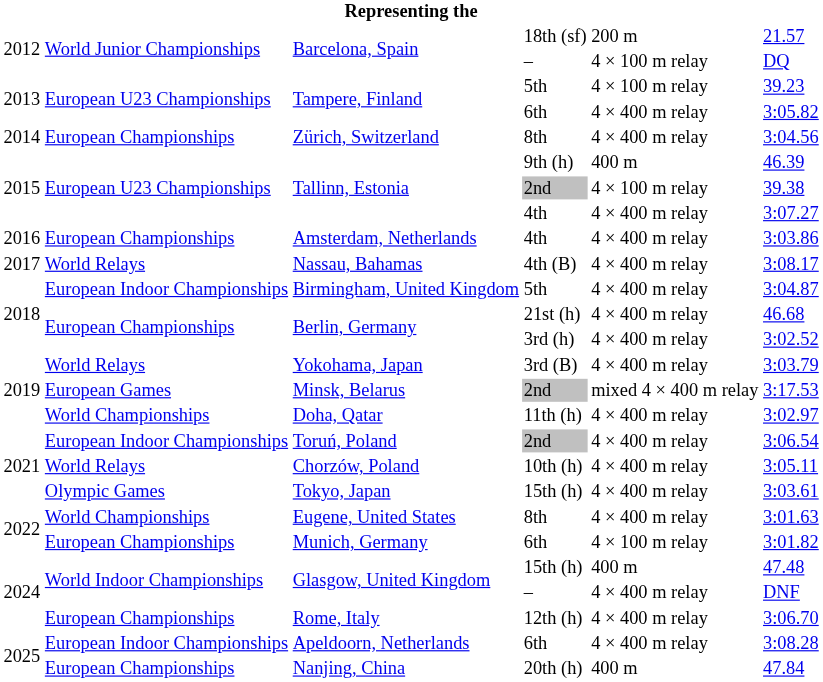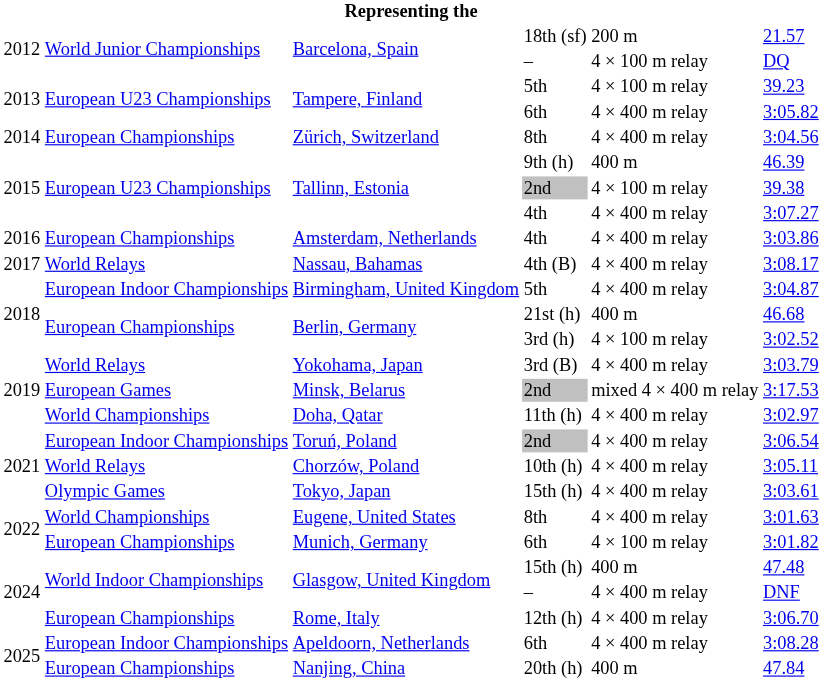 <table>
 <tr>
 <th colspan="6">Representing the </th>
 </tr>
 <tr>
 <td rowspan=2>2012</td>
 <td rowspan=2><a href='#'>World Junior Championships</a></td>
 <td rowspan=2><a href='#'>Barcelona, Spain</a></td>
 <td>18th (sf)</td>
 <td>200 m</td>
 <td><a href='#'>21.57</a></td>
 </tr>
 <tr>
 <td>–</td>
 <td>4 × 100 m relay</td>
 <td><a href='#'>DQ</a></td>
 </tr>
 <tr>
 <td rowspan=2>2013</td>
 <td rowspan=2><a href='#'>European U23 Championships</a></td>
 <td rowspan=2><a href='#'>Tampere, Finland</a></td>
 <td>5th</td>
 <td>4 × 100 m relay</td>
 <td><a href='#'>39.23</a></td>
 </tr>
 <tr>
 <td>6th</td>
 <td>4 × 400 m relay</td>
 <td><a href='#'>3:05.82</a></td>
 </tr>
 <tr>
 <td>2014</td>
 <td><a href='#'>European Championships</a></td>
 <td><a href='#'>Zürich, Switzerland</a></td>
 <td>8th</td>
 <td>4 × 400 m relay</td>
 <td><a href='#'>3:04.56</a></td>
 </tr>
 <tr>
 <td rowspan=3>2015</td>
 <td rowspan=3><a href='#'>European U23 Championships</a></td>
 <td rowspan=3><a href='#'>Tallinn, Estonia</a></td>
 <td>9th (h)</td>
 <td>400 m</td>
 <td><a href='#'>46.39</a></td>
 </tr>
 <tr>
 <td bgcolor=silver>2nd</td>
 <td>4 × 100 m relay</td>
 <td><a href='#'>39.38</a></td>
 </tr>
 <tr>
 <td>4th</td>
 <td>4 × 400 m relay</td>
 <td><a href='#'>3:07.27</a></td>
 </tr>
 <tr>
 <td>2016</td>
 <td><a href='#'>European Championships</a></td>
 <td><a href='#'>Amsterdam, Netherlands</a></td>
 <td>4th</td>
 <td>4 × 400 m relay</td>
 <td><a href='#'>3:03.86</a></td>
 </tr>
 <tr>
 <td>2017</td>
 <td><a href='#'>World Relays</a></td>
 <td><a href='#'>Nassau, Bahamas</a></td>
 <td>4th (B)</td>
 <td>4 × 400 m relay</td>
 <td><a href='#'>3:08.17</a></td>
 </tr>
 <tr>
 <td rowspan=3>2018</td>
 <td><a href='#'>European Indoor Championships</a></td>
 <td><a href='#'>Birmingham, United Kingdom</a></td>
 <td>5th</td>
 <td>4 × 400 m relay</td>
 <td><a href='#'>3:04.87</a></td>
 </tr>
 <tr>
 <td rowspan=2><a href='#'>European Championships</a></td>
 <td rowspan=2><a href='#'>Berlin, Germany</a></td>
 <td>21st (h)</td>
-<td>4 × 400 m relay</td>
+<td>400 m</td>
 <td><a href='#'>46.68</a></td>
 </tr>
 <tr>
 <td>3rd (h)</td>
-<td>4 × 400 m relay</td>
+<td>4 × 100 m relay</td>
 <td><a href='#'>3:02.52</a></td>
 </tr>
 <tr>
 <td rowspan=3>2019</td>
 <td><a href='#'>World Relays</a></td>
 <td><a href='#'>Yokohama, Japan</a></td>
 <td>3rd (B)</td>
 <td>4 × 400 m relay</td>
 <td><a href='#'>3:03.79</a></td>
 </tr>
 <tr>
 <td><a href='#'>European Games</a></td>
 <td><a href='#'>Minsk, Belarus</a></td>
 <td bgcolor=silver>2nd</td>
 <td>mixed 4 × 400 m relay</td>
 <td><a href='#'>3:17.53</a></td>
 </tr>
 <tr>
 <td><a href='#'>World Championships</a></td>
 <td><a href='#'>Doha, Qatar</a></td>
 <td>11th (h)</td>
 <td>4 × 400 m relay</td>
 <td><a href='#'>3:02.97</a></td>
 </tr>
 <tr>
 <td rowspan=3>2021</td>
 <td><a href='#'>European Indoor Championships</a></td>
 <td><a href='#'>Toruń, Poland</a></td>
 <td bgcolor=silver>2nd</td>
 <td>4 × 400 m relay</td>
 <td><a href='#'>3:06.54</a></td>
 </tr>
 <tr>
 <td><a href='#'>World Relays</a></td>
 <td><a href='#'>Chorzów, Poland</a></td>
 <td>10th (h)</td>
 <td>4 × 400 m relay</td>
 <td><a href='#'>3:05.11</a></td>
 </tr>
 <tr>
 <td><a href='#'>Olympic Games</a></td>
 <td><a href='#'>Tokyo, Japan</a></td>
 <td>15th (h)</td>
 <td>4 × 400 m relay</td>
 <td><a href='#'>3:03.61</a></td>
 </tr>
 <tr>
 <td rowspan=2>2022</td>
 <td><a href='#'>World Championships</a></td>
 <td><a href='#'>Eugene, United States</a></td>
 <td>8th</td>
 <td>4 × 400 m relay</td>
 <td><a href='#'>3:01.63</a></td>
 </tr>
 <tr>
 <td><a href='#'>European Championships</a></td>
 <td><a href='#'>Munich, Germany</a></td>
 <td>6th</td>
 <td>4 × 100 m relay</td>
 <td><a href='#'>3:01.82</a></td>
 </tr>
 <tr>
 <td rowspan=3>2024</td>
 <td rowspan=2><a href='#'>World Indoor Championships</a></td>
 <td rowspan=2><a href='#'>Glasgow, United Kingdom</a></td>
 <td>15th (h)</td>
 <td>400 m</td>
 <td><a href='#'>47.48</a></td>
 </tr>
 <tr>
 <td>–</td>
 <td>4 × 400 m relay</td>
 <td><a href='#'>DNF</a></td>
 </tr>
 <tr>
 <td><a href='#'>European Championships</a></td>
 <td><a href='#'>Rome, Italy</a></td>
 <td>12th (h)</td>
 <td>4 × 400 m relay</td>
 <td><a href='#'>3:06.70</a></td>
 </tr>
 <tr>
 <td rowspan=2>2025</td>
 <td><a href='#'>European Indoor Championships</a></td>
 <td><a href='#'>Apeldoorn, Netherlands</a></td>
 <td>6th</td>
 <td>4 × 400 m relay</td>
 <td><a href='#'>3:08.28</a></td>
 </tr>
 <tr>
 <td><a href='#'>European Championships</a></td>
 <td><a href='#'>Nanjing, China</a></td>
 <td>20th (h)</td>
 <td>400 m</td>
 <td><a href='#'>47.84</a></td>
 </tr>
 </table>
